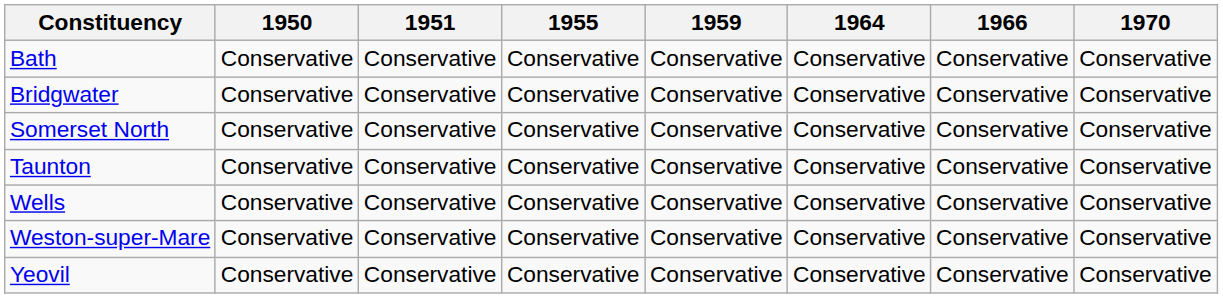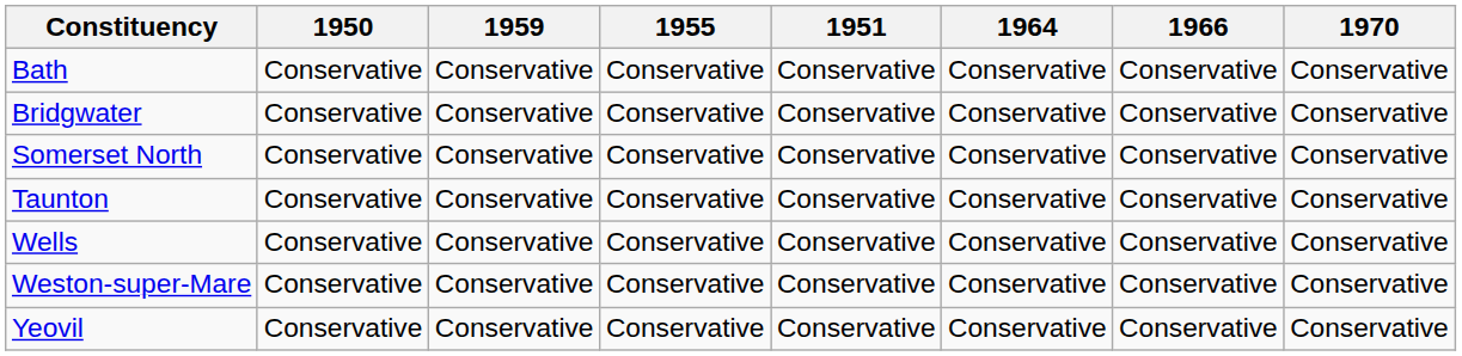 <table class="wikitable sortable">
 <tr>
 <th>Constituency</th>
 <th>1950</th>
+<th>1959</th>
+<th>1955</th>
 <th>1951</th>
-<th>1955</th>
-<th>1959</th>
 <th>1964</th>
 <th>1966</th>
 <th>1970</th>
 </tr>
 <tr>
 <td><a href='#'>Bath</a></td>
 <td bgcolor=>Conservative</td>
 <td bgcolor=>Conservative</td>
 <td bgcolor=>Conservative</td>
 <td bgcolor=>Conservative</td>
 <td bgcolor=>Conservative</td>
 <td bgcolor=>Conservative</td>
 <td bgcolor=>Conservative</td>
 </tr>
 <tr>
 <td><a href='#'>Bridgwater</a></td>
 <td bgcolor=>Conservative</td>
 <td bgcolor=>Conservative</td>
 <td bgcolor=>Conservative</td>
 <td bgcolor=>Conservative</td>
 <td bgcolor=>Conservative</td>
 <td bgcolor=>Conservative</td>
 <td bgcolor=>Conservative</td>
 </tr>
 <tr>
 <td><a href='#'>Somerset North</a></td>
 <td bgcolor=>Conservative</td>
 <td bgcolor=>Conservative</td>
 <td bgcolor=>Conservative</td>
 <td bgcolor=>Conservative</td>
 <td bgcolor=>Conservative</td>
 <td bgcolor=>Conservative</td>
 <td bgcolor=>Conservative</td>
 </tr>
 <tr>
 <td><a href='#'>Taunton</a></td>
 <td bgcolor=>Conservative</td>
 <td bgcolor=>Conservative</td>
 <td bgcolor=>Conservative</td>
 <td bgcolor=>Conservative</td>
 <td bgcolor=>Conservative</td>
 <td bgcolor=>Conservative</td>
 <td bgcolor=>Conservative</td>
 </tr>
 <tr>
 <td><a href='#'>Wells</a></td>
 <td bgcolor=>Conservative</td>
 <td bgcolor=>Conservative</td>
 <td bgcolor=>Conservative</td>
 <td bgcolor=>Conservative</td>
 <td bgcolor=>Conservative</td>
 <td bgcolor=>Conservative</td>
 <td bgcolor=>Conservative</td>
 </tr>
 <tr>
 <td><a href='#'>Weston-super-Mare</a></td>
 <td bgcolor=>Conservative</td>
 <td bgcolor=>Conservative</td>
 <td bgcolor=>Conservative</td>
 <td bgcolor=>Conservative</td>
 <td bgcolor=>Conservative</td>
 <td bgcolor=>Conservative</td>
 <td bgcolor=>Conservative</td>
 </tr>
 <tr>
 <td><a href='#'>Yeovil</a></td>
 <td bgcolor=>Conservative</td>
 <td bgcolor=>Conservative</td>
 <td bgcolor=>Conservative</td>
 <td bgcolor=>Conservative</td>
 <td bgcolor=>Conservative</td>
 <td bgcolor=>Conservative</td>
 <td bgcolor=>Conservative</td>
 </tr>
 </table>
